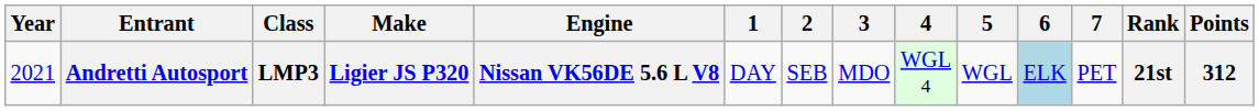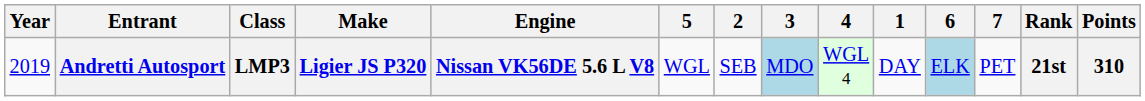 <table class="wikitable" style="text-align:center; font-size:85%">
 <tr>
 <th>Year</th>
 <th>Entrant</th>
 <th>Class</th>
 <th>Make</th>
 <th>Engine</th>
-<th>1</th>
+<th>5</th>
 <th>2</th>
 <th>3</th>
 <th>4</th>
-<th>5</th>
+<th>1</th>
 <th>6</th>
 <th>7</th>
 <th>Rank</th>
 <th>Points</th>
 </tr>
 <tr>
-<td><a href='#'>2021</a></td>
+<td><a href='#'>2019</a></td>
 <th><a href='#'>Andretti Autosport</a></th>
 <th>LMP3</th>
 <th><a href='#'>Ligier JS P320</a></th>
 <th><a href='#'>Nissan VK56DE</a> 5.6 L <a href='#'>V8</a></th>
+<td><a href='#'>WGL</a></td>
+<td><a href='#'>SEB</a></td>
+<td style="background: lightblue;"><a href='#'>MDO</a></td>
+<td style="background:#DFFFDF;"><a href='#'>WGL</a><br><small>4</small></td>
 <td><a href='#'>DAY</a></td>
-<td><a href='#'>SEB</a></td>
-<td><a href='#'>MDO</a></td>
-<td style="background:#DFFFDF;"><a href='#'>WGL</a><br><small>4</small></td>
-<td><a href='#'>WGL</a></td>
 <td style="background: lightblue;"><a href='#'>ELK</a></td>
 <td><a href='#'>PET</a></td>
 <th>21st</th>
-<th>312</th>
+<th>310</th>
 </tr>
 </table>
